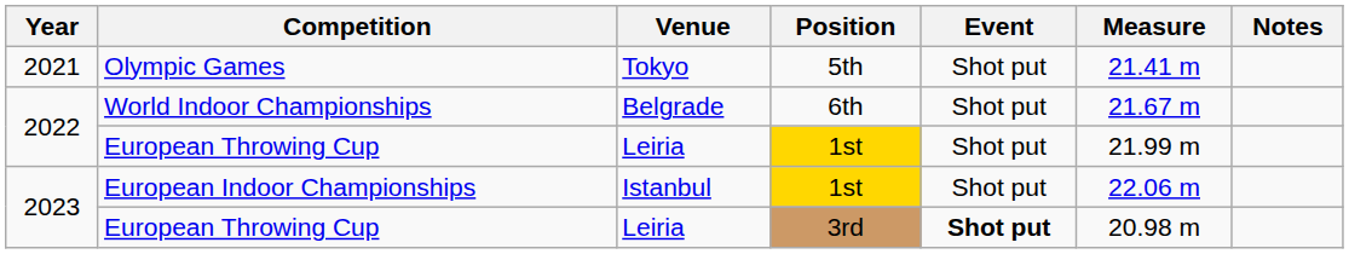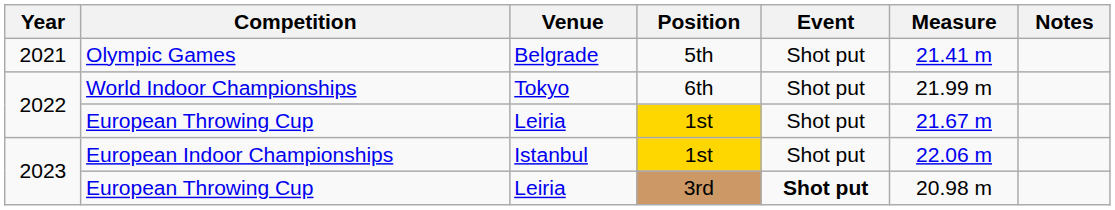 <table class="wikitable" width=60% style="font-size:90%; text-align:center;">
 <tr>
 <th>Year</th>
 <th>Competition</th>
 <th>Venue</th>
 <th>Position</th>
 <th>Event</th>
 <th>Measure</th>
 <th>Notes</th>
 </tr>
 <tr>
 <td>2021</td>
 <td align=left><a href='#'>Olympic Games</a></td>
-<td align=left> <a href='#'>Tokyo</a></td>
+<td align=left> <a href='#'>Belgrade</a></td>
 <td>5th</td>
 <td>Shot put</td>
 <td><a href='#'>21.41 m</a></td>
 <td></td>
 </tr>
 <tr>
 <td rowspan=2>2022</td>
 <td align=left><a href='#'>World Indoor Championships</a></td>
-<td align=left> <a href='#'>Belgrade</a></td>
+<td align=left> <a href='#'>Tokyo</a></td>
 <td>6th</td>
 <td>Shot put</td>
-<td><a href='#'>21.67 m</a></td>
+<td>21.99 m</td>
 <td></td>
 </tr>
 <tr>
 <td align=left><a href='#'>European Throwing Cup</a></td>
 <td align=left> <a href='#'>Leiria</a></td>
 <td bgcolor=gold>1st</td>
 <td>Shot put</td>
-<td>21.99 m</td>
+<td><a href='#'>21.67 m</a></td>
 <td> </td>
 </tr>
 <tr>
 <td rowspan=2>2023</td>
 <td align=left><a href='#'>European Indoor Championships</a></td>
 <td align=left> <a href='#'>Istanbul</a></td>
 <td bgcolor=gold>1st</td>
 <td>Shot put</td>
 <td><a href='#'>22.06 m</a></td>
 <td> </td>
 </tr>
 <tr>
 <td align=left><a href='#'>European Throwing Cup</a></td>
 <td align=left> <a href='#'>Leiria</a></td>
 <td bgcolor=cc9966>3rd</td>
 <td><strong>Shot put</strong></td>
 <td>20.98 m</td>
 <td></td>
 </tr>
 </table>
